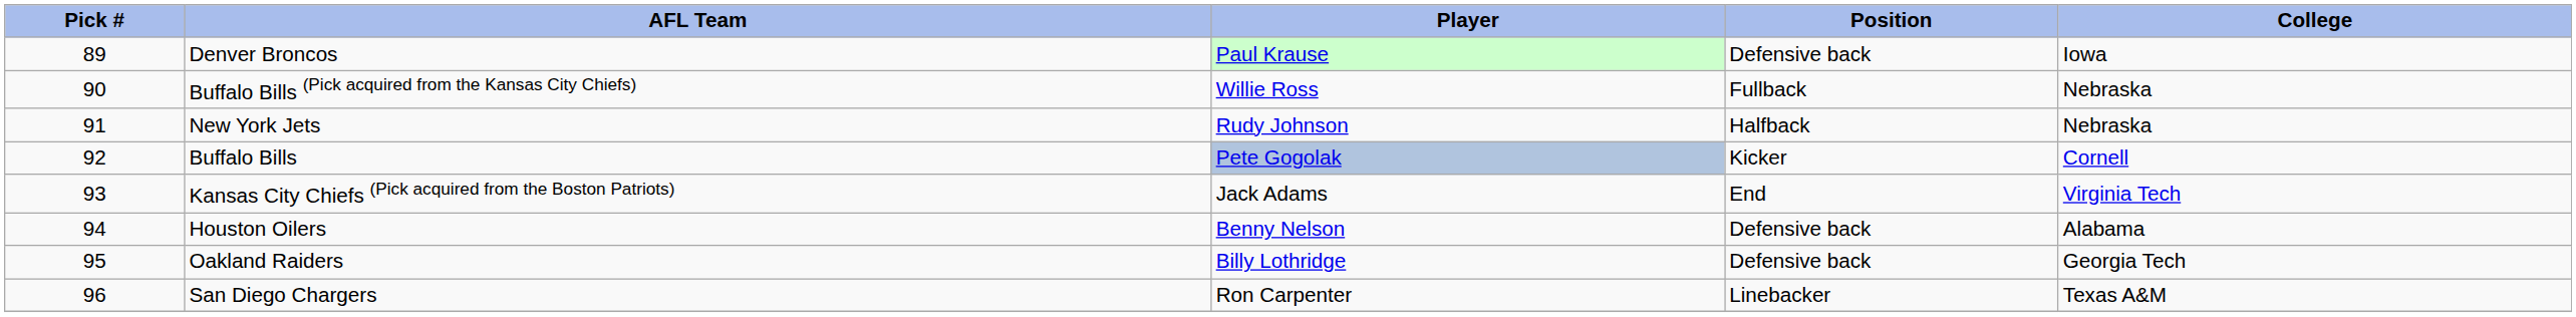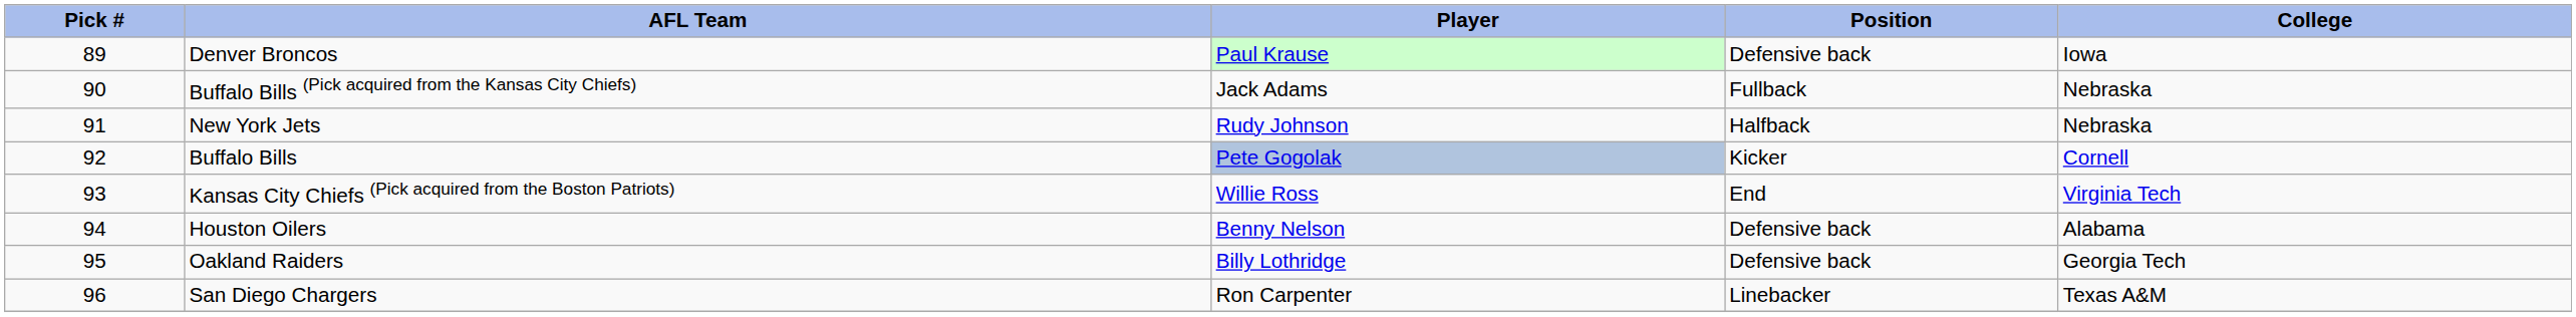 <table class="wikitable sortable sortable" style="width: 100%">
 <tr>
 <th style="background:#A8BDEC;" width=7%>Pick #</th>
 <th width=40% style="background:#A8BDEC;">AFL Team</th>
 <th width=20% style="background:#A8BDEC;">Player</th>
 <th width=13% style="background:#A8BDEC;">Position</th>
 <th style="background:#A8BDEC;">College</th>
 </tr>
 <tr>
 <td align=center>89</td>
 <td>Denver Broncos</td>
 <td bgcolor="#CCFFCC"><a href='#'>Paul Krause</a></td>
 <td>Defensive back</td>
 <td>Iowa</td>
 </tr>
 <tr>
 <td align=center>90</td>
 <td>Buffalo Bills <sup>(Pick acquired from the Kansas City Chiefs)</sup></td>
-<td><a href='#'>Willie Ross</a></td>
+<td>Jack Adams</td>
 <td>Fullback</td>
 <td>Nebraska</td>
 </tr>
 <tr>
 <td align=center>91</td>
 <td>New York Jets</td>
 <td><a href='#'>Rudy Johnson</a></td>
 <td>Halfback</td>
 <td>Nebraska</td>
 </tr>
 <tr>
 <td align=center>92</td>
 <td>Buffalo Bills</td>
 <td bgcolor=lightsteelblue><a href='#'>Pete Gogolak</a></td>
 <td>Kicker</td>
 <td><a href='#'>Cornell</a></td>
 </tr>
 <tr>
 <td align=center>93</td>
 <td>Kansas City Chiefs <sup>(Pick acquired from the Boston Patriots)</sup></td>
-<td>Jack Adams</td>
+<td><a href='#'>Willie Ross</a></td>
 <td>End</td>
 <td><a href='#'>Virginia Tech</a></td>
 </tr>
 <tr>
 <td align=center>94</td>
 <td>Houston Oilers</td>
 <td><a href='#'>Benny Nelson</a></td>
 <td>Defensive back</td>
 <td>Alabama</td>
 </tr>
 <tr>
 <td align=center>95</td>
 <td>Oakland Raiders</td>
 <td><a href='#'>Billy Lothridge</a></td>
 <td>Defensive back</td>
 <td>Georgia Tech</td>
 </tr>
 <tr>
 <td align=center>96</td>
 <td>San Diego Chargers</td>
 <td>Ron Carpenter</td>
 <td>Linebacker</td>
 <td>Texas A&M</td>
 </tr>
 <tr>
 </tr>
 </table>
